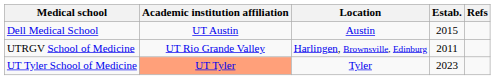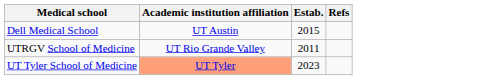 <table class="wikitable sortable" style="text-align:left;">
 <tr>
 <th>Medical school</th>
 <th>Academic institution affiliation</th>
-<th>Location</th>
 <th>Estab.</th>
 <th class="unsortable">Refs</th>
 </tr>
 <tr>
 <td><a href='#'>Dell Medical School</a></td>
 <td style="text-align:center;"><a href='#'>UT Austin</a></td>
-<td style="text-align:center;"><a href='#'>Austin</a></td>
 <td style="text-align:center;">2015</td>
 <td></td>
 </tr>
 <tr>
 <td>UTRGV <a href='#'>School of Medicine</a></td>
 <td style="text-align:center;"><a href='#'>UT Rio Grande Valley</a></td>
-<td style="text-align:center;"><a href='#'>Harlingen</a>, <small><a href='#'>Brownsville</a>, <a href='#'>Edinburg</a></small></td>
 <td style="text-align:center;">2011</td>
 <td></td>
 </tr>
 <tr>
 <td><a href='#'>UT Tyler School of Medicine</a></td>
 <td style="background: lightsalmon; text-align:center;"><a href='#'>UT Tyler</a></td>
-<td style="text-align:center;"><a href='#'>Tyler</a></td>
 <td style="text-align:center;">2023</td>
 <td></td>
 </tr>
 </table>
